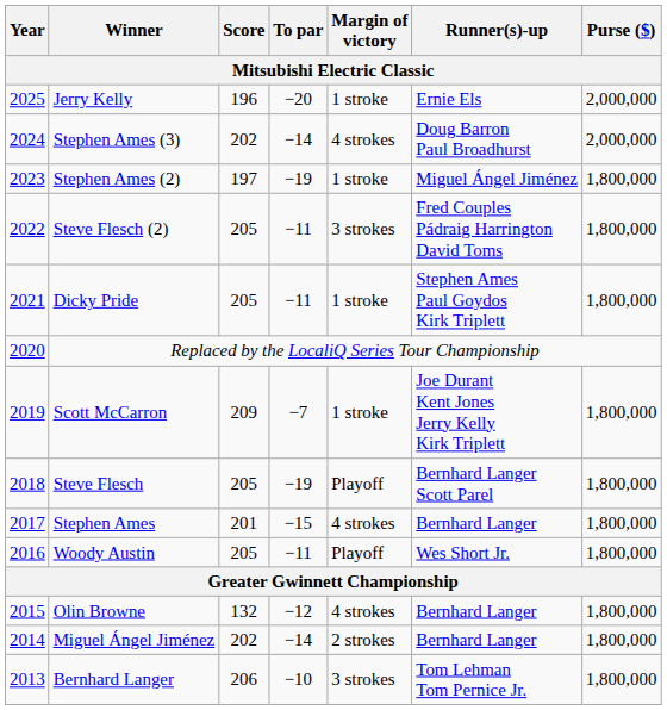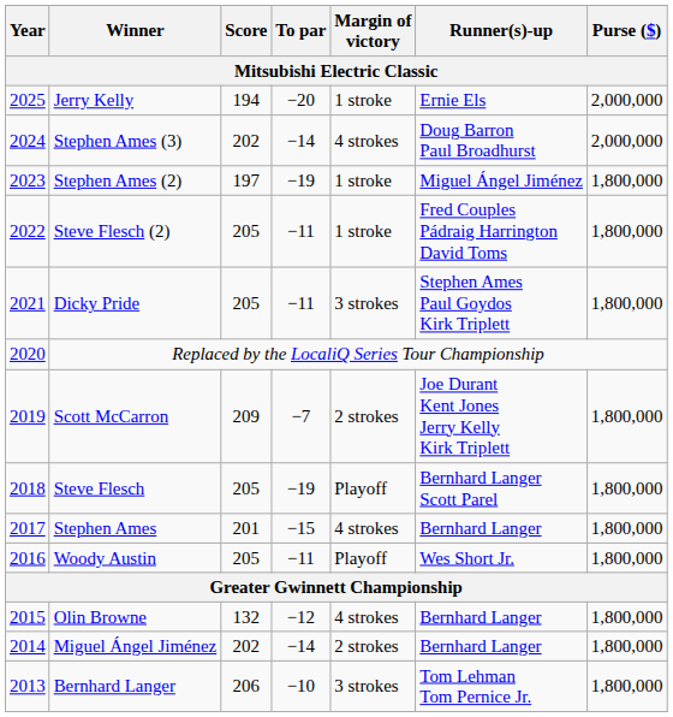 <table class="wikitable" style="font-size: 95%;">
 <tr>
 <th>Year</th>
 <th>Winner</th>
 <th>Score</th>
 <th>To par</th>
 <th>Margin of<br>victory</th>
 <th>Runner(s)-up</th>
 <th>Purse (<a href='#'>$</a>)</th>
 </tr>
 <tr>
 <th colspan=7>Mitsubishi Electric Classic</th>
 </tr>
 <tr>
 <td><a href='#'>2025</a></td>
 <td> <a href='#'>Jerry Kelly</a></td>
-<td align=center>196</td>
+<td align=center>194</td>
 <td align=center>−20</td>
 <td>1 stroke</td>
 <td> <a href='#'>Ernie Els</a></td>
 <td align=center>2,000,000</td>
 </tr>
 <tr>
 <td><a href='#'>2024</a></td>
 <td> <a href='#'>Stephen Ames</a> (3)</td>
 <td align=center>202</td>
 <td align=center>−14</td>
 <td>4 strokes</td>
 <td> <a href='#'>Doug Barron</a><br> <a href='#'>Paul Broadhurst</a></td>
 <td align=center>2,000,000</td>
 </tr>
 <tr>
 <td><a href='#'>2023</a></td>
 <td> <a href='#'>Stephen Ames</a> (2)</td>
 <td align=center>197</td>
 <td align=center>−19</td>
 <td>1 stroke</td>
 <td> <a href='#'>Miguel Ángel Jiménez</a></td>
 <td align=center>1,800,000</td>
 </tr>
 <tr>
 <td><a href='#'>2022</a></td>
 <td> <a href='#'>Steve Flesch</a> (2)</td>
 <td align=center>205</td>
 <td align=center>−11</td>
-<td>3 strokes</td>
+<td>1 stroke</td>
 <td> <a href='#'>Fred Couples</a><br> <a href='#'>Pádraig Harrington</a><br> <a href='#'>David Toms</a></td>
 <td align=center>1,800,000</td>
 </tr>
 <tr>
 <td><a href='#'>2021</a></td>
 <td> <a href='#'>Dicky Pride</a></td>
 <td align=center>205</td>
 <td align=center>−11</td>
-<td>1 stroke</td>
+<td>3 strokes</td>
 <td> <a href='#'>Stephen Ames</a><br> <a href='#'>Paul Goydos</a><br> <a href='#'>Kirk Triplett</a></td>
 <td align=center>1,800,000</td>
 </tr>
 <tr>
 <td><a href='#'>2020</a></td>
 <td colspan=6 align=center><em>Replaced by the <a href='#'>LocaliQ Series</a> Tour Championship</em></td>
 </tr>
 <tr>
 <td><a href='#'>2019</a></td>
 <td> <a href='#'>Scott McCarron</a></td>
 <td align=center>209</td>
 <td align=center>−7</td>
-<td>1 stroke</td>
+<td>2 strokes</td>
 <td> <a href='#'>Joe Durant</a><br> <a href='#'>Kent Jones</a><br> <a href='#'>Jerry Kelly</a><br> <a href='#'>Kirk Triplett</a></td>
 <td align=center>1,800,000</td>
 </tr>
 <tr>
 <td><a href='#'>2018</a></td>
 <td> <a href='#'>Steve Flesch</a></td>
 <td align=center>205</td>
 <td align=center>−19</td>
 <td>Playoff</td>
 <td> <a href='#'>Bernhard Langer</a><br> <a href='#'>Scott Parel</a></td>
 <td align=center>1,800,000</td>
 </tr>
 <tr>
 <td><a href='#'>2017</a></td>
 <td> <a href='#'>Stephen Ames</a></td>
 <td align=center>201</td>
 <td align=center>−15</td>
 <td>4 strokes</td>
 <td> <a href='#'>Bernhard Langer</a></td>
 <td align=center>1,800,000</td>
 </tr>
 <tr>
 <td><a href='#'>2016</a></td>
 <td> <a href='#'>Woody Austin</a></td>
 <td align=center>205</td>
 <td align=center>−11</td>
 <td>Playoff</td>
 <td> <a href='#'>Wes Short Jr.</a></td>
 <td align=center>1,800,000</td>
 </tr>
 <tr>
 <th colspan=7>Greater Gwinnett Championship</th>
 </tr>
 <tr>
 <td><a href='#'>2015</a></td>
 <td> <a href='#'>Olin Browne</a></td>
 <td align=center>132</td>
 <td align=center>−12</td>
 <td>4 strokes</td>
 <td> <a href='#'>Bernhard Langer</a></td>
 <td align=center>1,800,000</td>
 </tr>
 <tr>
 <td><a href='#'>2014</a></td>
 <td> <a href='#'>Miguel Ángel Jiménez</a></td>
 <td align=center>202</td>
 <td align=center>−14</td>
 <td>2 strokes</td>
 <td> <a href='#'>Bernhard Langer</a></td>
 <td align=center>1,800,000</td>
 </tr>
 <tr>
 <td><a href='#'>2013</a></td>
 <td> <a href='#'>Bernhard Langer</a></td>
 <td align=center>206</td>
 <td align=center>−10</td>
 <td>3 strokes</td>
 <td> <a href='#'>Tom Lehman</a><br> <a href='#'>Tom Pernice Jr.</a></td>
 <td align=center>1,800,000</td>
 </tr>
 </table>
